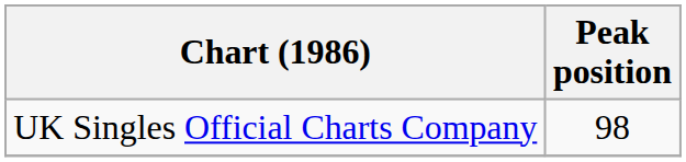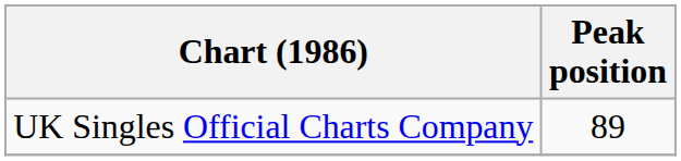 <table class="wikitable sortable">
 <tr>
 <th>Chart (1986)</th>
 <th align="center">Peak<br>position</th>
 </tr>
 <tr 2>
 <td>UK Singles <a href='#'>Official Charts Company</a></td>
-<td align="center">98</td>
+<td align="center">89</td>
 </tr>
 <tr>
 </tr>
 </table>
